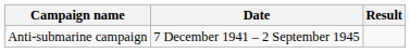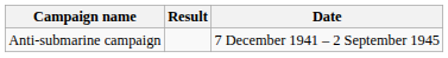 <table class="wikitable sortable">
 <tr>
 <th scope="col">Campaign name</th>
+<th scope="col">Result</th>
 <th scope="col">Date</th>
-<th scope="col">Result</th>
 </tr>
 <tr>
 <td scope=row align=center>Anti-submarine campaign</td>
+<td align=center></td>
 <td align=center>7 December 1941 – 2 September 1945</td>
-<td align=center></td>
 </tr>
 </table>
